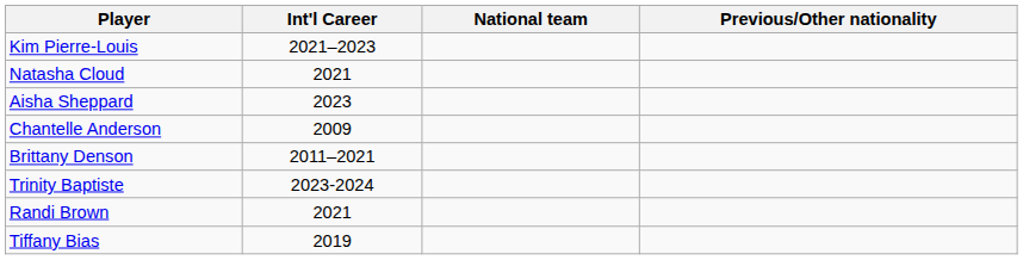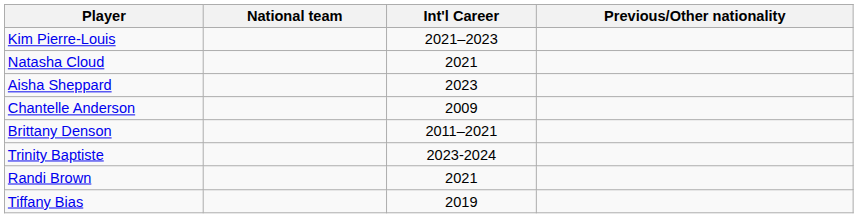 <table class="wikitable sortable" style="font-size:95%; width: 70%">
 <tr>
 <th scope="col" width="10px">Player</th>
+<th scope="col" width="10px">National team</th>
 <th scope="col" width="5px">Int'l Career</th>
-<th scope="col" width="10px">National team</th>
 <th scope="col" width="10px">Previous/Other nationality</th>
 </tr>
 <tr>
 <td><a href='#'>Kim Pierre-Louis</a></td>
+<td></td>
 <td align="center">2021–2023</td>
-<td></td>
 <td></td>
 </tr>
 <tr>
 <td><a href='#'>Natasha Cloud</a></td>
+<td></td>
 <td align="center">2021</td>
-<td></td>
 <td></td>
 </tr>
 <tr>
 <td><a href='#'>Aisha Sheppard</a></td>
+<td></td>
 <td align="center">2023</td>
-<td></td>
 <td></td>
 </tr>
 <tr>
 <td><a href='#'>Chantelle Anderson</a></td>
+<td></td>
 <td align="center">2009</td>
-<td></td>
 <td></td>
 </tr>
 <tr>
 <td><a href='#'>Brittany Denson</a></td>
+<td></td>
 <td align="center">2011–2021</td>
-<td></td>
 <td></td>
 </tr>
 <tr>
 <td><a href='#'>Trinity Baptiste</a></td>
+<td></td>
 <td align="center">2023-2024</td>
-<td></td>
 <td></td>
 </tr>
 <tr>
 <td><a href='#'>Randi Brown</a></td>
+<td></td>
 <td align="center">2021</td>
-<td></td>
 <td></td>
 </tr>
 <tr>
 <td><a href='#'>Tiffany Bias</a></td>
+<td></td>
 <td align="center">2019</td>
-<td></td>
 <td></td>
 </tr>
 </table>
